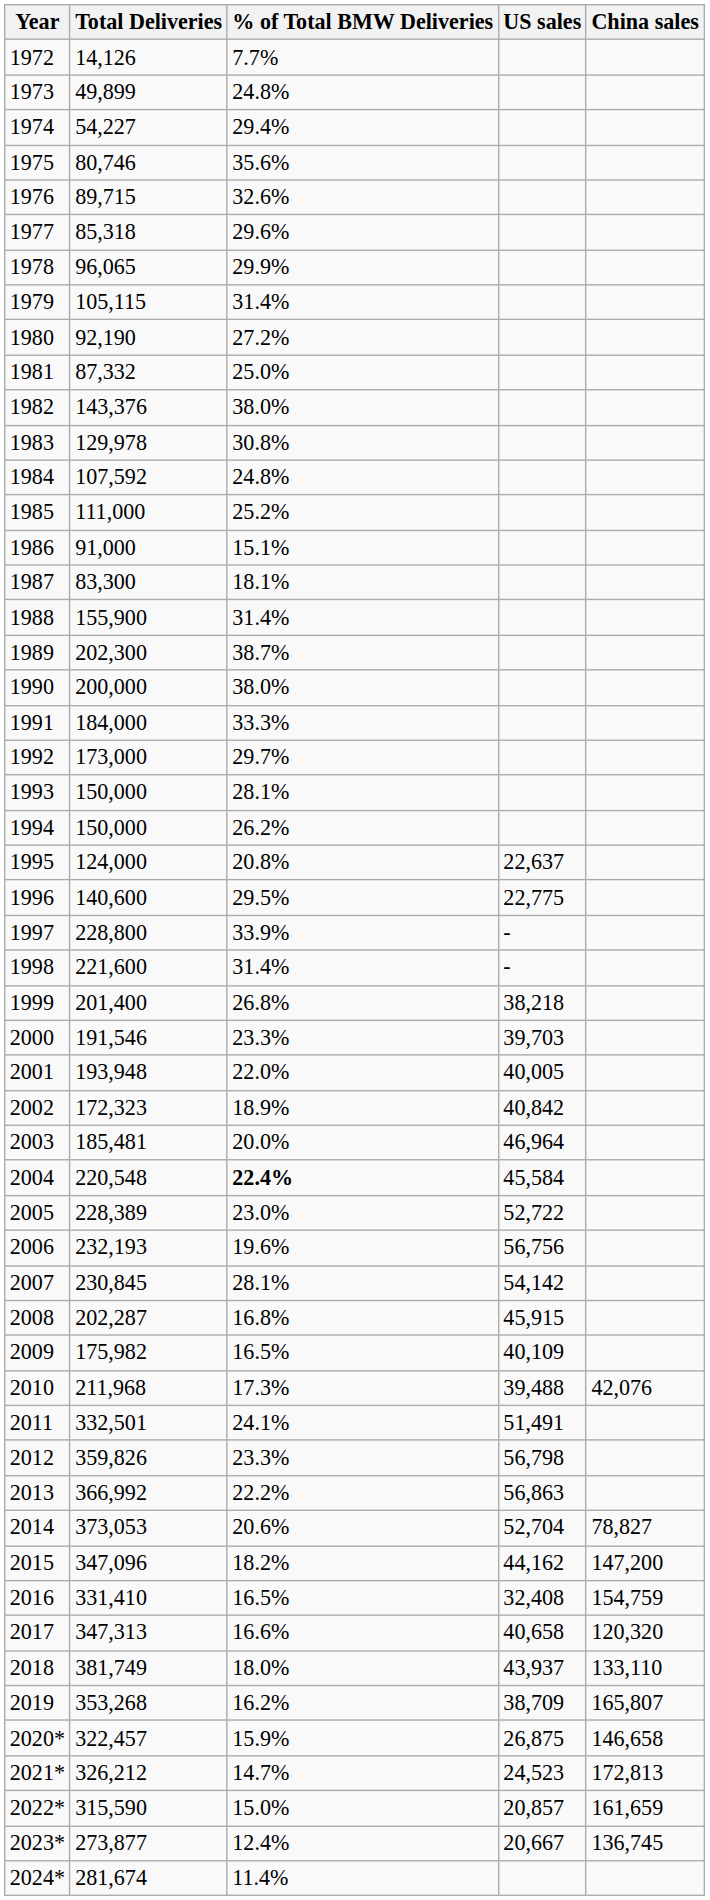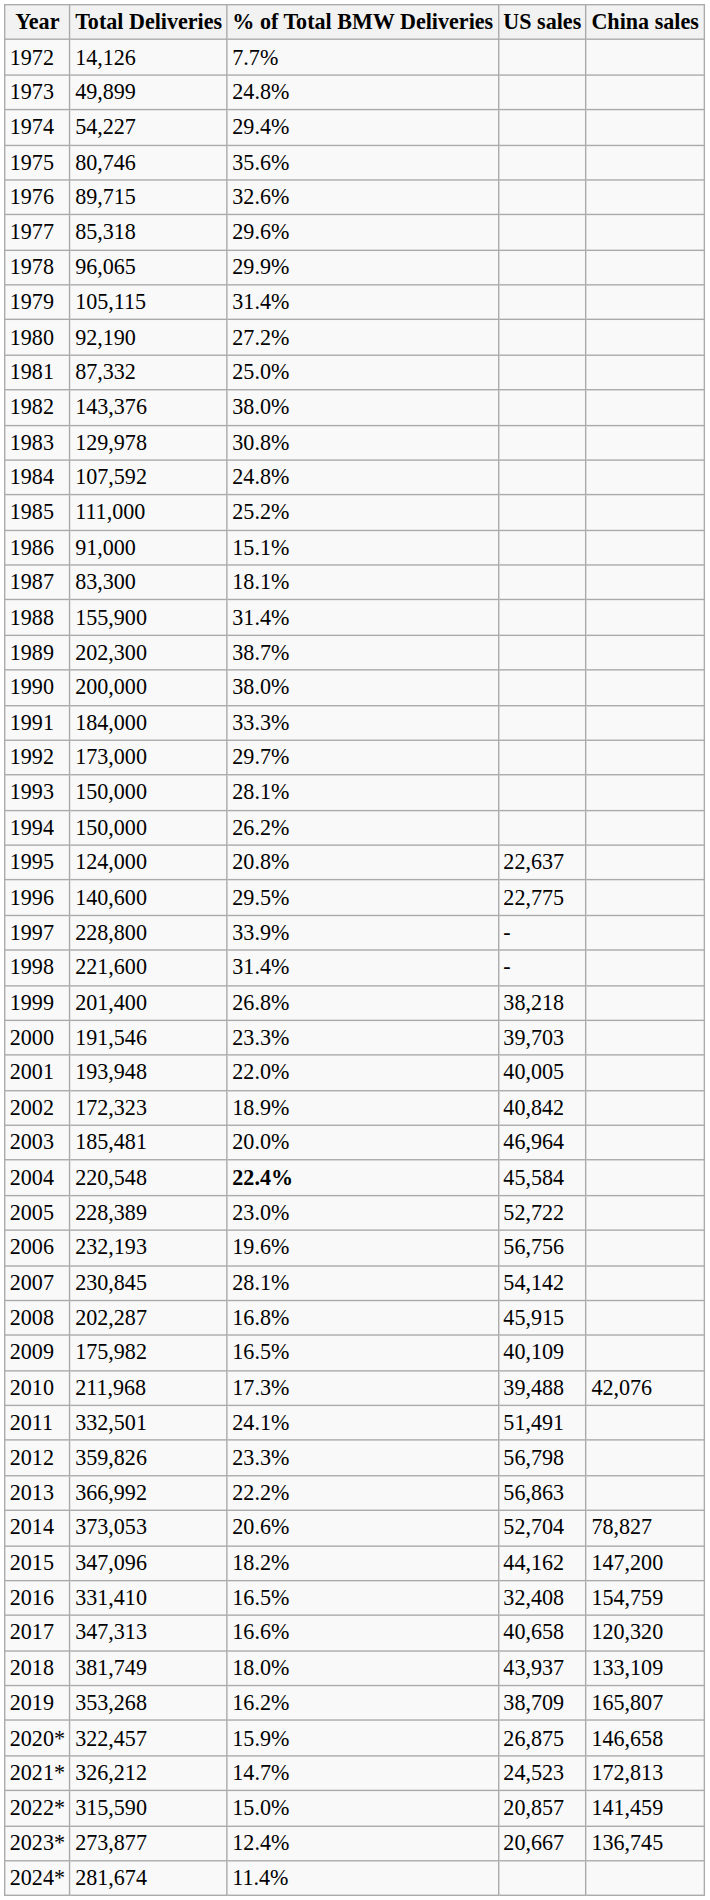 <table class="wikitable">
 <tr>
 <th>Year</th>
 <th>Total Deliveries</th>
 <th>% of Total BMW Deliveries</th>
 <th>US sales</th>
 <th>China sales</th>
 </tr>
 <tr>
 <td>1972</td>
 <td>14,126</td>
 <td>7.7%</td>
 <td></td>
 <td></td>
 </tr>
 <tr>
 <td>1973</td>
 <td>49,899</td>
 <td>24.8%</td>
 <td></td>
 <td></td>
 </tr>
 <tr>
 <td>1974</td>
 <td>54,227</td>
 <td>29.4%</td>
 <td></td>
 <td></td>
 </tr>
 <tr>
 <td>1975</td>
 <td>80,746</td>
 <td>35.6%</td>
 <td></td>
 <td></td>
 </tr>
 <tr>
 <td>1976</td>
 <td>89,715</td>
 <td>32.6%</td>
 <td></td>
 <td></td>
 </tr>
 <tr>
 <td>1977</td>
 <td>85,318</td>
 <td>29.6%</td>
 <td></td>
 <td></td>
 </tr>
 <tr>
 <td>1978</td>
 <td>96,065</td>
 <td>29.9%</td>
 <td></td>
 <td></td>
 </tr>
 <tr>
 <td>1979</td>
 <td>105,115</td>
 <td>31.4%</td>
 <td></td>
 <td></td>
 </tr>
 <tr>
 <td>1980</td>
 <td>92,190</td>
 <td>27.2%</td>
 <td></td>
 <td></td>
 </tr>
 <tr>
 <td>1981</td>
 <td>87,332</td>
 <td>25.0%</td>
 <td></td>
 <td></td>
 </tr>
 <tr>
 <td>1982</td>
 <td>143,376</td>
 <td>38.0%</td>
 <td></td>
 <td></td>
 </tr>
 <tr>
 <td>1983</td>
 <td>129,978</td>
 <td>30.8%</td>
 <td></td>
 <td></td>
 </tr>
 <tr>
 <td>1984</td>
 <td>107,592</td>
 <td>24.8%</td>
 <td></td>
 <td></td>
 </tr>
 <tr>
 <td>1985</td>
 <td>111,000</td>
 <td>25.2%</td>
 <td></td>
 <td></td>
 </tr>
 <tr>
 <td>1986</td>
 <td>91,000</td>
 <td>15.1%</td>
 <td></td>
 <td></td>
 </tr>
 <tr>
 <td>1987</td>
 <td>83,300</td>
 <td>18.1%</td>
 <td></td>
 <td></td>
 </tr>
 <tr>
 <td>1988</td>
 <td>155,900</td>
 <td>31.4%</td>
 <td></td>
 <td></td>
 </tr>
 <tr>
 <td>1989</td>
 <td>202,300</td>
 <td>38.7%</td>
 <td></td>
 <td></td>
 </tr>
 <tr>
 <td>1990</td>
 <td>200,000</td>
 <td>38.0%</td>
 <td></td>
 <td></td>
 </tr>
 <tr>
 <td>1991</td>
 <td>184,000</td>
 <td>33.3%</td>
 <td></td>
 <td></td>
 </tr>
 <tr>
 <td>1992</td>
 <td>173,000</td>
 <td>29.7%</td>
 <td></td>
 <td></td>
 </tr>
 <tr>
 <td>1993</td>
 <td>150,000</td>
 <td>28.1%</td>
 <td></td>
 <td></td>
 </tr>
 <tr>
 <td>1994</td>
 <td>150,000</td>
 <td>26.2%</td>
 <td></td>
 <td></td>
 </tr>
 <tr>
 <td>1995</td>
 <td>124,000</td>
 <td>20.8%</td>
 <td>22,637</td>
 <td></td>
 </tr>
 <tr>
 <td>1996</td>
 <td>140,600</td>
 <td>29.5%</td>
 <td>22,775</td>
 <td></td>
 </tr>
 <tr>
 <td>1997</td>
 <td>228,800</td>
 <td>33.9%</td>
 <td>-</td>
 <td></td>
 </tr>
 <tr>
 <td>1998</td>
 <td>221,600</td>
 <td>31.4%</td>
 <td>-</td>
 <td></td>
 </tr>
 <tr>
 <td>1999</td>
 <td>201,400</td>
 <td>26.8%</td>
 <td>38,218</td>
 <td></td>
 </tr>
 <tr>
 <td>2000</td>
 <td>191,546</td>
 <td>23.3%</td>
 <td>39,703</td>
 <td></td>
 </tr>
 <tr>
 <td>2001</td>
 <td>193,948</td>
 <td>22.0%</td>
 <td>40,005</td>
 <td></td>
 </tr>
 <tr>
 <td>2002</td>
 <td>172,323</td>
 <td>18.9%</td>
 <td>40,842</td>
 <td></td>
 </tr>
 <tr>
 <td>2003</td>
 <td>185,481</td>
 <td>20.0%</td>
 <td>46,964</td>
 <td></td>
 </tr>
 <tr>
 <td>2004</td>
 <td>220,548</td>
 <td><strong>22.4%</strong></td>
 <td>45,584</td>
 <td></td>
 </tr>
 <tr>
 <td>2005</td>
 <td>228,389</td>
 <td>23.0%</td>
 <td>52,722</td>
 <td></td>
 </tr>
 <tr>
 <td>2006</td>
 <td>232,193</td>
 <td>19.6%</td>
 <td>56,756</td>
 <td></td>
 </tr>
 <tr>
 <td>2007</td>
 <td>230,845</td>
 <td>28.1%</td>
 <td>54,142</td>
 <td></td>
 </tr>
 <tr>
 <td>2008</td>
 <td>202,287</td>
 <td>16.8%</td>
 <td>45,915</td>
 <td></td>
 </tr>
 <tr>
 <td>2009</td>
 <td>175,982</td>
 <td>16.5%</td>
 <td>40,109</td>
 <td></td>
 </tr>
 <tr>
 <td>2010</td>
 <td>211,968</td>
 <td>17.3%</td>
 <td>39,488</td>
 <td>42,076</td>
 </tr>
 <tr>
 <td>2011</td>
 <td>332,501</td>
 <td>24.1%</td>
 <td>51,491</td>
 <td></td>
 </tr>
 <tr>
 <td>2012</td>
 <td>359,826</td>
 <td>23.3%</td>
 <td>56,798</td>
 <td></td>
 </tr>
 <tr>
 <td>2013</td>
 <td>366,992</td>
 <td>22.2%</td>
 <td>56,863</td>
 <td></td>
 </tr>
 <tr>
 <td>2014</td>
 <td>373,053</td>
 <td>20.6%</td>
 <td>52,704</td>
 <td>78,827</td>
 </tr>
 <tr>
 <td>2015</td>
 <td>347,096</td>
 <td>18.2%</td>
 <td>44,162</td>
 <td>147,200</td>
 </tr>
 <tr>
 <td>2016</td>
 <td>331,410</td>
 <td>16.5%</td>
 <td>32,408</td>
 <td>154,759</td>
 </tr>
 <tr>
 <td>2017</td>
 <td>347,313</td>
 <td>16.6%</td>
 <td>40,658</td>
 <td>120,320</td>
 </tr>
 <tr>
 <td>2018</td>
 <td>381,749</td>
 <td>18.0%</td>
 <td>43,937</td>
-<td>133,110</td>
+<td>133,109</td>
 </tr>
 <tr>
 <td>2019</td>
 <td>353,268</td>
 <td>16.2%</td>
 <td>38,709</td>
 <td>165,807</td>
 </tr>
 <tr>
 <td>2020*</td>
 <td>322,457</td>
 <td>15.9%</td>
 <td>26,875</td>
 <td>146,658</td>
 </tr>
 <tr>
 <td>2021*</td>
 <td>326,212</td>
 <td>14.7%</td>
 <td>24,523</td>
 <td>172,813</td>
 </tr>
 <tr>
 <td>2022*</td>
 <td>315,590</td>
 <td>15.0%</td>
 <td>20,857</td>
-<td>161,659</td>
+<td>141,459</td>
 </tr>
 <tr>
 <td>2023*</td>
 <td>273,877</td>
 <td>12.4%</td>
 <td>20,667</td>
 <td>136,745</td>
 </tr>
 <tr>
 <td>2024*</td>
 <td>281,674</td>
 <td>11.4%</td>
 <td></td>
 <td></td>
 </tr>
 </table>
